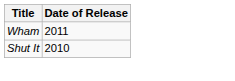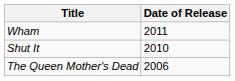 <table class="wikitable">
 <tr>
 <th>Title</th>
 <th>Date of Release</th>
 </tr>
 <tr>
 <td><em>Wham</em></td>
 <td>2011</td>
 </tr>
 <tr>
 <td><em>Shut It</em></td>
 <td>2010</td>
 </tr>
+<tr>
+<td><em>The Queen Mother's Dead</em></td>
+<td>2006</td>
+</tr>
 </table>
